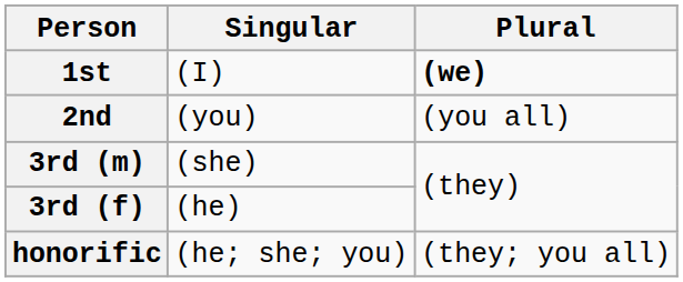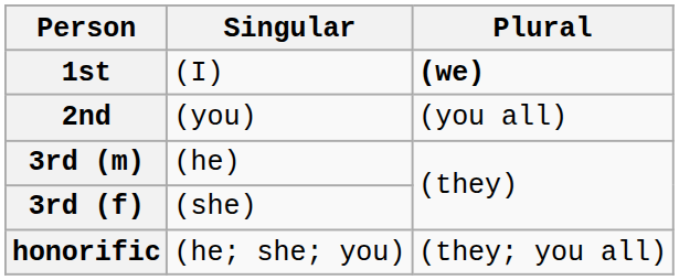 <table class="wikitable">
 <tr>
 <th>Person</th>
 <th>Singular</th>
 <th>Plural</th>
 </tr>
 <tr>
 <th>1st</th>
 <td>  (I)</td>
 <td><strong>  (we)</strong></td>
 </tr>
 <tr>
 <th>2nd</th>
 <td>  (you)</td>
 <td>  (you all)</td>
 </tr>
 <tr>
 <th>3rd (m)</th>
-<td>  (she)</td>
+<td>  (he)</td>
 <td rowspan="2">  (they)</td>
 </tr>
 <tr>
 <th>3rd (f)</th>
-<td>  (he)</td>
+<td>  (she)</td>
 </tr>
 <tr>
 <th>honorific</th>
 <td>  (he; she; you)</td>
 <td>  (they; you all)</td>
 </tr>
 </table>
